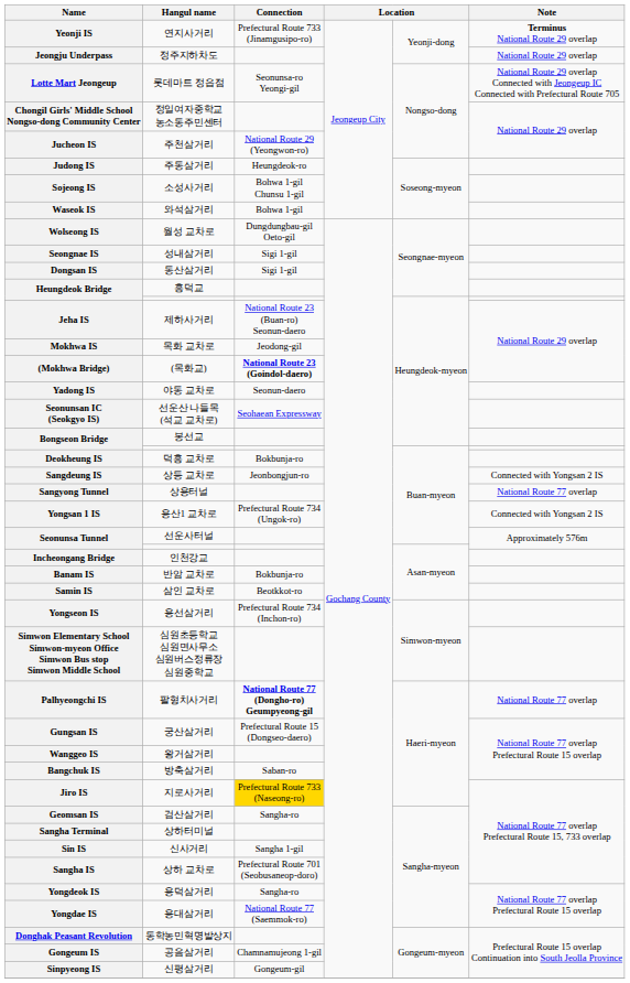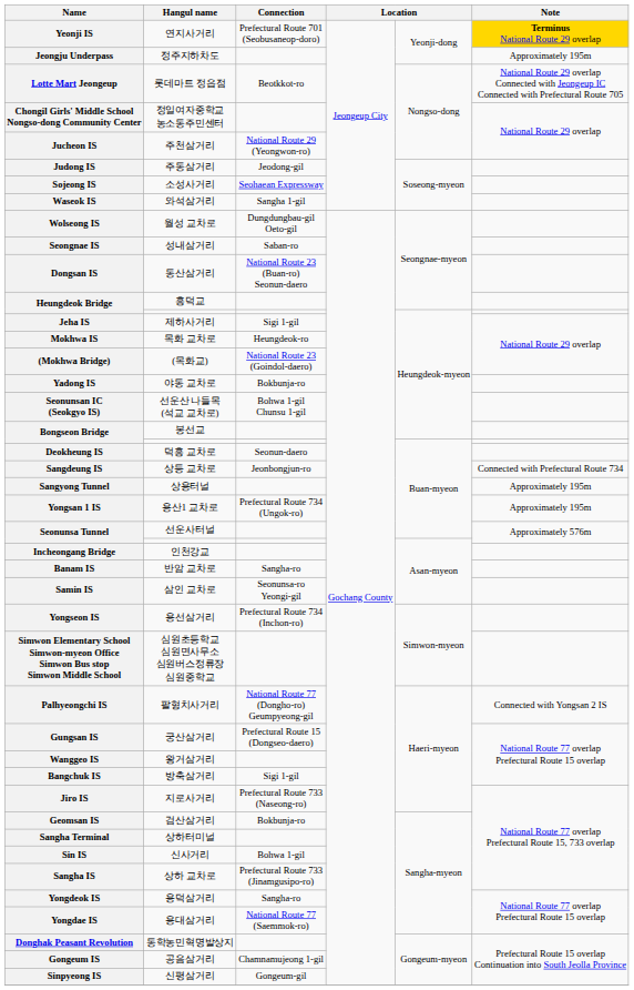 <table class="wikitable" style="font-size: 85%; text-align: center;">
 <tr>
 <th>Name </th>
 <th>Hangul name</th>
 <th>Connection</th>
 <th colspan="2">Location</th>
 <th>Note</th>
 </tr>
 <tr>
 <th>Yeonji IS</th>
 <td>연지사거리</td>
-<td>Prefectural Route 733 <br>(Jinamgusipo-ro)</td>
+<td>Prefectural Route 701 <br>(Seobusaneop-doro)</td>
 <td rowspan=8><a href='#'>Jeongeup City</a></td>
 <td rowspan=2>Yeonji-dong</td>
-<td><strong>Terminus</strong><br><a href='#'>National Route 29</a> overlap</td>
+<td style="background: gold;"><strong>Terminus</strong><br><a href='#'>National Route 29</a> overlap</td>
 </tr>
 <tr>
 <th>Jeongju Underpass</th>
 <td>정주지하차도</td>
 <td></td>
-<td><a href='#'>National Route 29</a> overlap</td>
+<td>Approximately 195m</td>
 </tr>
 <tr>
 <th><a href='#'>Lotte Mart</a> Jeongeup</th>
 <td>롯데마트 정읍점</td>
-<td>Seonunsa-ro<br>Yeongi-gil</td>
+<td>Beotkkot-ro</td>
 <td rowspan=3>Nongso-dong</td>
 <td><a href='#'>National Route 29</a> overlap<br>Connected with <a href='#'>Jeongeup IC</a><br>Connected with Prefectural Route 705</td>
 </tr>
 <tr>
 <th>Chongil Girls' Middle School<br>Nongso-dong Community Center</th>
 <td>정일여자중학교<br>농소동주민센터</td>
 <td></td>
 <td rowspan=2><a href='#'>National Route 29</a> overlap</td>
 </tr>
 <tr>
 <th>Jucheon IS</th>
 <td>주천삼거리</td>
 <td><a href='#'>National Route 29</a><br>(Yeongwon-ro)</td>
 </tr>
 <tr>
 <th>Judong IS</th>
 <td>주동삼거리</td>
-<td>Heungdeok-ro</td>
+<td>Jeodong-gil</td>
 <td rowspan=3>Soseong-myeon</td>
 <td></td>
 </tr>
 <tr>
 <th>Sojeong IS</th>
 <td>소성사거리</td>
-<td>Bohwa 1-gil<br>Chunsu 1-gil</td>
+<td><a href='#'>Seohaean Expressway</a></td>
 <td></td>
 </tr>
 <tr>
 <th>Waseok IS</th>
 <td>와석삼거리</td>
-<td>Bohwa 1-gil</td>
+<td>Sangha 1-gil</td>
 <td></td>
 </tr>
 <tr>
 <th>Wolseong IS</th>
 <td>월성 교차로</td>
 <td>Dungdungbau-gil<br>Oeto-gil</td>
 <td rowspan=37><a href='#'>Gochang County</a></td>
 <td rowspan=4>Seongnae-myeon</td>
 <td></td>
 </tr>
 <tr>
 <th>Seongnae IS</th>
 <td>성내삼거리</td>
-<td>Sigi 1-gil</td>
+<td>Saban-ro</td>
 <td></td>
 </tr>
 <tr>
 <th>Dongsan IS</th>
 <td>동산삼거리</td>
-<td>Sigi 1-gil</td>
+<td><a href='#'>National Route 23</a><br>(Buan-ro)<br>Seonun-daero</td>
 <td></td>
 </tr>
 <tr>
 <th rowspan=2>Heungdeok Bridge</th>
 <td>흥덕교</td>
 <td></td>
 <td></td>
 </tr>
 <tr>
 <td></td>
 <td></td>
 <td rowspan=7>Heungdeok-myeon</td>
 <td></td>
 </tr>
 <tr>
 <th>Jeha IS</th>
 <td>제하사거리</td>
-<td><a href='#'>National Route 23</a><br>(Buan-ro)<br>Seonun-daero</td>
+<td>Sigi 1-gil</td>
 <td rowspan=3><a href='#'>National Route 29</a> overlap</td>
 </tr>
 <tr>
 <th>Mokhwa IS</th>
 <td>목화 교차로</td>
-<td>Jeodong-gil</td>
+<td>Heungdeok-ro</td>
 </tr>
 <tr>
 <th>(Mokhwa Bridge)</th>
 <td>(목화교)</td>
-<td><strong><a href='#'>National Route 23</a><br>(Goindol-daero)</strong></td>
+<td><a href='#'>National Route 23</a><br>(Goindol-daero)</td>
 </tr>
 <tr>
 <th>Yadong IS</th>
 <td>야동 교차로</td>
-<td>Seonun-daero</td>
+<td>Bokbunja-ro</td>
 <td></td>
 </tr>
 <tr>
 <th>Seonunsan IC<br>(Seokgyo IS)</th>
 <td>선운산 나들목<br>(석교 교차로)</td>
-<td><a href='#'>Seohaean Expressway</a></td>
+<td>Bohwa 1-gil<br>Chunsu 1-gil</td>
 <td></td>
 </tr>
 <tr>
 <th rowspan=2>Bongseon Bridge</th>
 <td>봉선교</td>
 <td></td>
 <td></td>
 </tr>
 <tr>
 <td></td>
 <td></td>
 <td rowspan=6>Buan-myeon</td>
 <td></td>
 </tr>
 <tr>
 <th>Deokheung IS</th>
 <td>덕흥 교차로</td>
-<td>Bokbunja-ro</td>
+<td>Seonun-daero</td>
 <td></td>
 </tr>
 <tr>
 <th>Sangdeung IS</th>
 <td>상등 교차로</td>
 <td>Jeonbongjun-ro</td>
-<td>Connected with Yongsan 2 IS</td>
+<td>Connected with Prefectural Route 734</td>
 </tr>
 <tr>
 <th>Sangyong Tunnel</th>
 <td>상용터널</td>
 <td></td>
-<td><a href='#'>National Route 77</a> overlap</td>
+<td>Approximately 195m</td>
 </tr>
 <tr>
 <th>Yongsan 1 IS</th>
 <td>용산1 교차로</td>
 <td>Prefectural Route 734<br>(Ungok-ro)</td>
-<td>Connected with Yongsan 2 IS</td>
+<td>Approximately 195m</td>
 </tr>
 <tr>
 <th rowspan=2>Seonunsa Tunnel</th>
 <td>선운사터널</td>
 <td></td>
 <td rowspan=2>Approximately 576m</td>
 </tr>
 <tr>
 <td></td>
 <td></td>
 <td rowspan=4>Asan-myeon</td>
 </tr>
 <tr>
 <th>Incheongang Bridge</th>
 <td>인천강교</td>
 <td></td>
 <td></td>
 </tr>
 <tr>
 <th>Banam IS</th>
 <td>반암 교차로</td>
-<td>Bokbunja-ro</td>
+<td>Sangha-ro</td>
 <td></td>
 </tr>
 <tr>
 <th>Samin IS</th>
 <td>삼인 교차로</td>
-<td>Beotkkot-ro</td>
+<td>Seonunsa-ro<br>Yeongi-gil</td>
 <td></td>
 </tr>
 <tr>
 <th>Yongseon IS</th>
 <td>용선삼거리</td>
 <td>Prefectural Route 734<br>(Inchon-ro)</td>
 <td rowspan=2>Simwon-myeon</td>
 <td></td>
 </tr>
 <tr>
 <th>Simwon Elementary School<br>Simwon-myeon Office<br>Simwon Bus stop<br>Simwon Middle School</th>
 <td>심원초등학교<br>심원면사무소<br>심원버스정류장<br>심원중학교</td>
 <td></td>
 <td></td>
 </tr>
 <tr>
 <th>Palhyeongchi IS</th>
 <td>팔형치사거리</td>
-<td><strong><a href='#'>National Route 77</a><br>(Dongho-ro)<br>Geumpyeong-gil</strong></td>
+<td><a href='#'>National Route 77</a><br>(Dongho-ro)<br>Geumpyeong-gil</td>
 <td rowspan=5>Haeri-myeon</td>
-<td><a href='#'>National Route 77</a> overlap</td>
+<td>Connected with Yongsan 2 IS</td>
 </tr>
 <tr>
 <th>Gungsan IS</th>
 <td>궁산삼거리</td>
 <td>Prefectural Route 15<br>(Dongseo-daero)</td>
 <td rowspan=3><a href='#'>National Route 77</a> overlap<br>Prefectural Route 15 overlap</td>
 </tr>
 <tr>
 <th>Wanggeo IS</th>
 <td>왕거삼거리</td>
 <td></td>
 </tr>
 <tr>
 <th>Bangchuk IS</th>
 <td>방축삼거리</td>
-<td>Saban-ro</td>
+<td>Sigi 1-gil</td>
 </tr>
 <tr>
 <th>Jiro IS</th>
 <td>지로사거리</td>
-<td style="background: gold;">Prefectural Route 733 <br>(Naseong-ro)</td>
+<td>Prefectural Route 733 <br>(Naseong-ro)</td>
 <td rowspan=5><a href='#'>National Route 77</a> overlap<br>Prefectural Route 15, 733 overlap</td>
 </tr>
 <tr>
 <th>Geomsan IS</th>
 <td>검산삼거리</td>
-<td>Sangha-ro</td>
+<td>Bokbunja-ro</td>
 <td rowspan=6>Sangha-myeon</td>
 </tr>
 <tr>
 <th>Sangha Terminal</th>
 <td>상하터미널</td>
 <td></td>
 </tr>
 <tr>
 <th>Sin IS</th>
 <td>신사거리</td>
-<td>Sangha 1-gil</td>
+<td>Bohwa 1-gil</td>
 </tr>
 <tr>
 <th>Sangha IS</th>
 <td>상하 교차로</td>
-<td>Prefectural Route 701 <br>(Seobusaneop-doro)</td>
+<td>Prefectural Route 733 <br>(Jinamgusipo-ro)</td>
 </tr>
 <tr>
 <th>Yongdeok IS</th>
 <td>용덕삼거리</td>
 <td>Sangha-ro</td>
 <td rowspan=2><a href='#'>National Route 77</a> overlap<br>Prefectural Route 15 overlap</td>
 </tr>
 <tr>
 <th>Yongdae IS</th>
 <td>용대삼거리</td>
 <td><a href='#'>National Route 77</a><br>(Saemmok-ro)</td>
 </tr>
 <tr>
 <th><a href='#'>Donghak Peasant Revolution</a></th>
 <td>동학농민혁명발상지</td>
 <td></td>
 <td rowspan=3>Gongeum-myeon</td>
 <td rowspan=3>Prefectural Route 15 overlap<br>Continuation into <a href='#'>South Jeolla Province</a></td>
 </tr>
 <tr>
 <th>Gongeum IS</th>
 <td>공음삼거리</td>
 <td>Chamnamujeong 1-gil</td>
 </tr>
 <tr>
 <th>Sinpyeong IS</th>
 <td>신평삼거리</td>
 <td>Gongeum-gil</td>
 </tr>
 <tr>
 </tr>
 </table>
